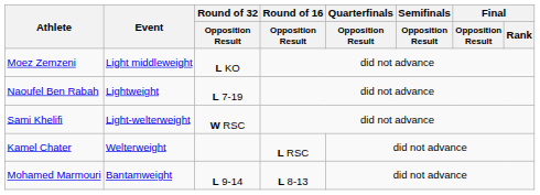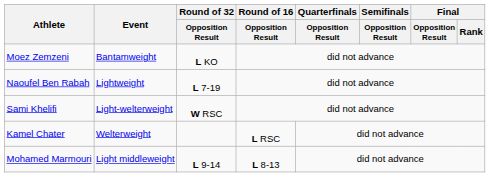 <table class=wikitable style="font-size:90%">
 <tr>
 <th rowspan="2">Athlete</th>
 <th rowspan="2">Event</th>
 <th>Round of 32</th>
 <th>Round of 16</th>
 <th>Quarterfinals</th>
 <th>Semifinals</th>
 <th colspan="2">Final</th>
 </tr>
 <tr>
 <th style="line-height:1em"><small>Opposition<br>Result</small></th>
 <th style="line-height:1em"><small>Opposition<br>Result</small></th>
 <th style="line-height:1em"><small>Opposition<br>Result</small></th>
 <th style="line-height:1em"><small>Opposition<br>Result</small></th>
 <th style="line-height:1em"><small>Opposition<br>Result</small></th>
 <th>Rank</th>
 </tr>
 <tr>
 <td><a href='#'>Moez Zemzeni</a></td>
-<td><a href='#'>Light middleweight</a></td>
+<td><a href='#'>Bantamweight</a></td>
 <td align=center><br><strong>L</strong> KO</td>
 <td align=center colspan=5>did not advance</td>
 </tr>
 <tr>
 <td><a href='#'>Naoufel Ben Rabah</a></td>
 <td><a href='#'>Lightweight</a></td>
 <td align=center><br><strong>L</strong> 7-19</td>
 <td align=center colspan=5>did not advance</td>
 </tr>
 <tr>
 <td><a href='#'>Sami Khelifi</a></td>
 <td><a href='#'>Light-welterweight</a></td>
 <td align=center><br><strong>W</strong> RSC</td>
 <td align=center colspan=5>did not advance</td>
 </tr>
 <tr>
 <td><a href='#'>Kamel Chater</a></td>
 <td><a href='#'>Welterweight</a></td>
 <td></td>
 <td align=center><br><strong>L</strong> RSC</td>
 <td align=center colspan=4>did not advance</td>
 </tr>
 <tr>
 <td><a href='#'>Mohamed Marmouri</a></td>
-<td><a href='#'>Bantamweight</a></td>
+<td><a href='#'>Light middleweight</a></td>
 <td align=center><br><strong>L</strong> 9-14</td>
 <td align=center><br><strong>L</strong> 8-13</td>
 <td align=center colspan=4>did not advance</td>
 </tr>
 </table>
